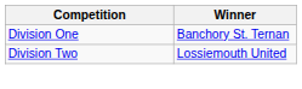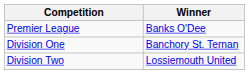 <table class="wikitable">
 <tr>
 <th width=210>Competition</th>
 <th width=150>Winner</th>
+</tr>
+<tr>
+<td><a href='#'>Premier League</a></td>
+<td><a href='#'>Banks O'Dee</a></td>
 </tr>
 <tr>
 <td><a href='#'>Division One</a></td>
 <td><a href='#'>Banchory St. Ternan</a></td>
 </tr>
 <tr>
 <td><a href='#'>Division Two</a></td>
 <td><a href='#'>Lossiemouth United</a></td>
 </tr>
 </table>
